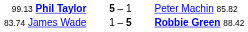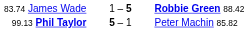 <table style="text-align:center">
 <tr>
 <th width=223></th>
 <th width=100></th>
 <th width=223></th>
 </tr>
 <tr>
+<td align=right><small>83.74</small> <a href='#'>James Wade</a> </td>
+<td>1 – <strong>5</strong></td>
+<td align=left> <strong><a href='#'>Robbie Green</a></strong> <small>88.42</small></td>
+</tr>
+<tr>
 <td align=right><small>99.13</small> <strong><a href='#'>Phil Taylor</a></strong> </td>
 <td><strong>5</strong> – 1</td>
 <td align=left> <a href='#'>Peter Machin</a> <small>85.82</small></td>
 </tr>
-<tr>
-<td align=right><small>83.74</small> <a href='#'>James Wade</a> </td>
-<td>1 – <strong>5</strong></td>
-<td align=left> <strong><a href='#'>Robbie Green</a></strong> <small>88.42</small></td>
-</tr>
 </table>
